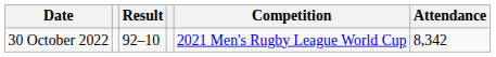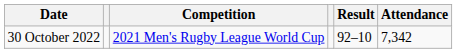 <table class="wikitable">
 <tr>
 <th>Date</th>
 <th></th>
+<th>Competition</th>
+<th></th>
 <th>Result</th>
-<th></th>
-<th>Competition</th>
 <th>Attendance</th>
 </tr>
 <tr>
 <td>30 October 2022</td>
 <td></td>
+<td><a href='#'>2021 Men's Rugby League World Cup</a></td>
+<td></td>
 <td>92–10</td>
-<td></td>
-<td><a href='#'>2021 Men's Rugby League World Cup</a></td>
-<td>8,342</td>
+<td>7,342</td>
 </tr>
 </table>
